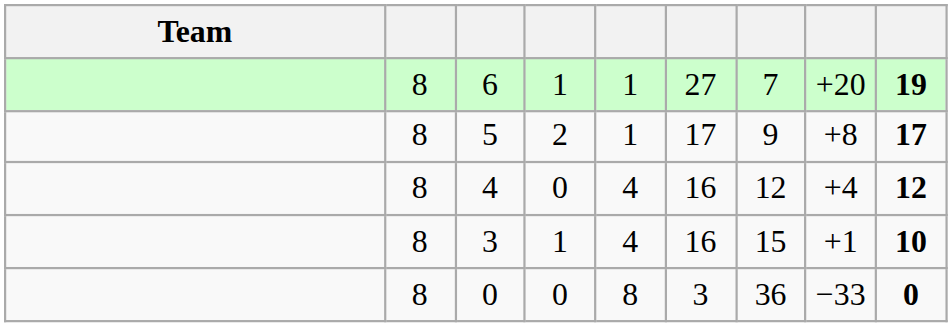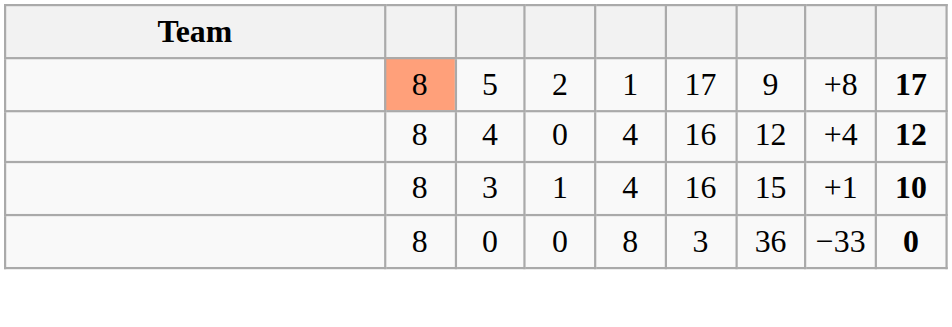 <table class="wikitable" style="text-align:center; font-size:90%">
 <tr>
 <th width=165>Team</th>
 <th width=25></th>
 <th width=25></th>
 <th width=25></th>
 <th width=25></th>
 <th width=25></th>
 <th width=25></th>
 <th width=25></th>
 <th width=25></th>
 </tr>
-<tr style="background:#cfc;">
-<td align=left></td>
-<td>8</td>
-<td>6</td>
-<td>1</td>
-<td>1</td>
-<td>27</td>
-<td>7</td>
-<td>+20</td>
-<td><strong>19</strong></td>
-</tr>
 <tr>
 <td align=left></td>
-<td>8</td>
+<td style="background: lightsalmon;">8</td>
 <td>5</td>
 <td>2</td>
 <td>1</td>
 <td>17</td>
 <td>9</td>
 <td>+8</td>
 <td><strong>17</strong></td>
 </tr>
 <tr>
 <td align=left></td>
 <td>8</td>
 <td>4</td>
 <td>0</td>
 <td>4</td>
 <td>16</td>
 <td>12</td>
 <td>+4</td>
 <td><strong>12</strong></td>
 </tr>
 <tr>
 <td align=left></td>
 <td>8</td>
 <td>3</td>
 <td>1</td>
 <td>4</td>
 <td>16</td>
 <td>15</td>
 <td>+1</td>
 <td><strong>10</strong></td>
 </tr>
 <tr>
 <td align=left></td>
 <td>8</td>
 <td>0</td>
 <td>0</td>
 <td>8</td>
 <td>3</td>
 <td>36</td>
 <td>−33</td>
 <td><strong>0</strong></td>
 </tr>
 </table>
